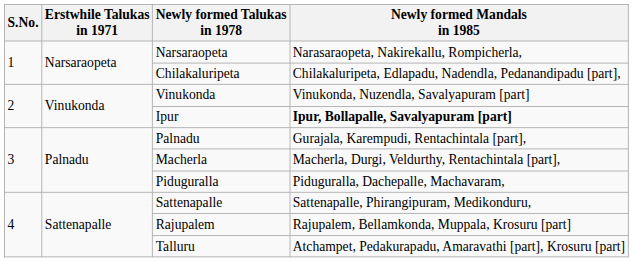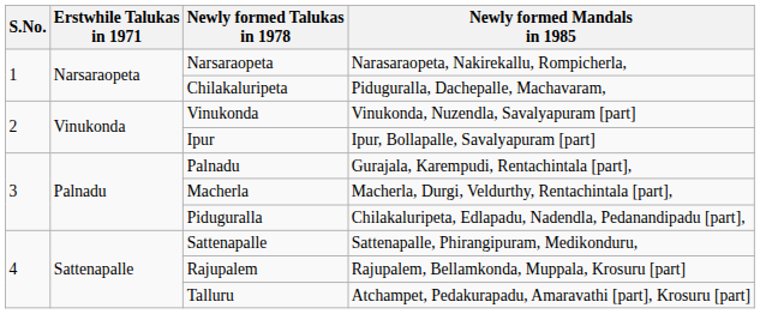 <table class="wikitable">
 <tr>
 <th>S.No.</th>
 <th>Erstwhile Talukas<br>in 1971</th>
 <th>Newly formed Talukas<br>in 1978</th>
 <th>Newly formed Mandals<br>in 1985</th>
 </tr>
 <tr>
 <td rowspan="2">1</td>
 <td rowspan="2">Narsaraopeta</td>
 <td>Narsaraopeta</td>
 <td>Narasaraopeta, Nakirekallu, Rompicherla,</td>
 </tr>
 <tr>
 <td>Chilakaluripeta</td>
-<td>Chilakaluripeta, Edlapadu, Nadendla, Pedanandipadu [part],</td>
+<td>Piduguralla, Dachepalle, Machavaram,</td>
 </tr>
 <tr>
 <td rowspan="2">2</td>
 <td rowspan="2">Vinukonda</td>
 <td>Vinukonda</td>
 <td>Vinukonda, Nuzendla, Savalyapuram [part]</td>
 </tr>
 <tr>
 <td>Ipur</td>
-<td><strong>Ipur, Bollapalle, Savalyapuram [part]</strong></td>
+<td>Ipur, Bollapalle, Savalyapuram [part]</td>
 </tr>
 <tr>
 <td rowspan="3">3</td>
 <td rowspan="3">Palnadu</td>
 <td>Palnadu</td>
 <td>Gurajala, Karempudi, Rentachintala [part],</td>
 </tr>
 <tr>
 <td>Macherla</td>
 <td>Macherla, Durgi, Veldurthy, Rentachintala [part],</td>
 </tr>
 <tr>
 <td>Piduguralla</td>
-<td>Piduguralla, Dachepalle, Machavaram,</td>
+<td>Chilakaluripeta, Edlapadu, Nadendla, Pedanandipadu [part],</td>
 </tr>
 <tr>
 <td rowspan="3">4</td>
 <td rowspan="3">Sattenapalle</td>
 <td>Sattenapalle</td>
 <td>Sattenapalle, Phirangipuram, Medikonduru,</td>
 </tr>
 <tr>
 <td>Rajupalem</td>
 <td>Rajupalem, Bellamkonda, Muppala, Krosuru [part]</td>
 </tr>
 <tr>
 <td>Talluru</td>
 <td>Atchampet, Pedakurapadu, Amaravathi [part], Krosuru [part]</td>
 </tr>
 </table>
